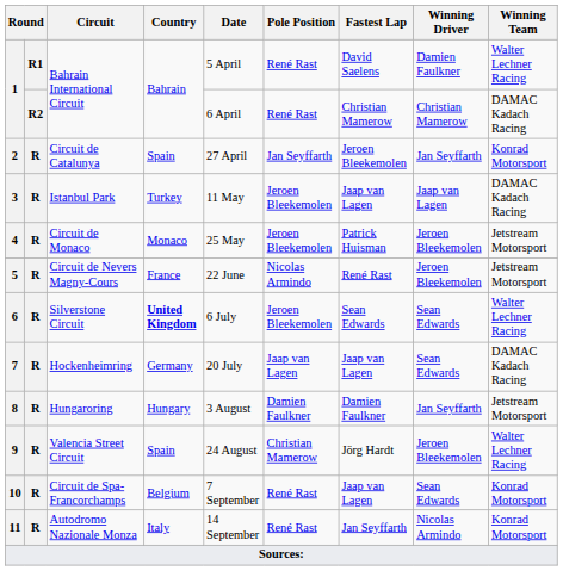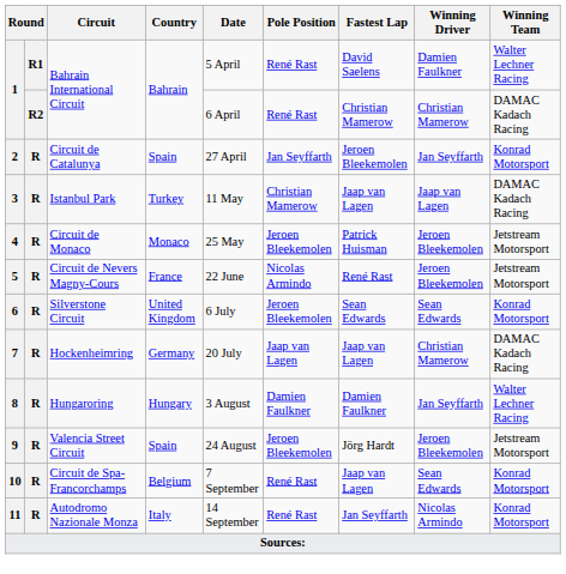 <table class="wikitable" style="font-size: 85%">
 <tr>
 <th colspan=2>Round</th>
 <th>Circuit</th>
 <th>Country</th>
 <th>Date</th>
 <th>Pole Position</th>
 <th>Fastest Lap</th>
 <th>Winning Driver</th>
 <th>Winning Team</th>
 </tr>
 <tr>
 <th rowspan=2>1</th>
 <th>R1</th>
 <td rowspan=2> <a href='#'>Bahrain International Circuit</a></td>
 <td rowspan=2><a href='#'>Bahrain</a></td>
 <td>5 April</td>
 <td> <a href='#'>René Rast</a></td>
 <td> <a href='#'>David Saelens</a></td>
 <td> <a href='#'>Damien Faulkner</a></td>
 <td> <a href='#'>Walter Lechner Racing</a></td>
 </tr>
 <tr>
 <th>R2</th>
 <td>6 April</td>
 <td> <a href='#'>René Rast</a></td>
 <td> <a href='#'>Christian Mamerow</a></td>
 <td> <a href='#'>Christian Mamerow</a></td>
 <td> DAMAC Kadach Racing</td>
 </tr>
 <tr>
 <th>2</th>
 <th>R</th>
 <td> <a href='#'>Circuit de Catalunya</a></td>
 <td><a href='#'>Spain</a></td>
 <td>27 April</td>
 <td> <a href='#'>Jan Seyffarth</a></td>
 <td> <a href='#'>Jeroen Bleekemolen</a></td>
 <td> <a href='#'>Jan Seyffarth</a></td>
 <td> <a href='#'>Konrad Motorsport</a></td>
 </tr>
 <tr>
 <th>3</th>
 <th>R</th>
 <td> <a href='#'>Istanbul Park</a></td>
 <td><a href='#'>Turkey</a></td>
 <td>11 May</td>
-<td> <a href='#'>Jeroen Bleekemolen</a></td>
+<td> <a href='#'>Christian Mamerow</a></td>
 <td> <a href='#'>Jaap van Lagen</a></td>
 <td> <a href='#'>Jaap van Lagen</a></td>
 <td> DAMAC Kadach Racing</td>
 </tr>
 <tr>
 <th>4</th>
 <th>R</th>
 <td> <a href='#'>Circuit de Monaco</a></td>
 <td><a href='#'>Monaco</a></td>
 <td>25 May</td>
 <td> <a href='#'>Jeroen Bleekemolen</a></td>
 <td> <a href='#'>Patrick Huisman</a></td>
 <td> <a href='#'>Jeroen Bleekemolen</a></td>
 <td> Jetstream Motorsport</td>
 </tr>
 <tr>
 <th>5</th>
 <th>R</th>
 <td> <a href='#'>Circuit de Nevers Magny-Cours</a></td>
 <td><a href='#'>France</a></td>
 <td>22 June</td>
 <td> <a href='#'>Nicolas Armindo</a></td>
 <td> <a href='#'>René Rast</a></td>
 <td> <a href='#'>Jeroen Bleekemolen</a></td>
 <td> Jetstream Motorsport</td>
 </tr>
 <tr>
 <th>6</th>
 <th>R</th>
 <td> <a href='#'>Silverstone Circuit</a></td>
-<td><strong><a href='#'>United Kingdom</a></strong></td>
+<td><a href='#'>United Kingdom</a></td>
 <td>6 July</td>
 <td> <a href='#'>Jeroen Bleekemolen</a></td>
 <td> <a href='#'>Sean Edwards</a></td>
 <td> <a href='#'>Sean Edwards</a></td>
-<td> <a href='#'>Walter Lechner Racing</a></td>
+<td> <a href='#'>Konrad Motorsport</a></td>
 </tr>
 <tr>
 <th>7</th>
 <th>R</th>
 <td> <a href='#'>Hockenheimring</a></td>
 <td><a href='#'>Germany</a></td>
 <td>20 July</td>
 <td> <a href='#'>Jaap van Lagen</a></td>
 <td> <a href='#'>Jaap van Lagen</a></td>
-<td> <a href='#'>Sean Edwards</a></td>
+<td> <a href='#'>Christian Mamerow</a></td>
 <td> DAMAC Kadach Racing</td>
 </tr>
 <tr>
 <th>8</th>
 <th>R</th>
 <td> <a href='#'>Hungaroring</a></td>
 <td><a href='#'>Hungary</a></td>
 <td>3 August</td>
 <td> <a href='#'>Damien Faulkner</a></td>
 <td> <a href='#'>Damien Faulkner</a></td>
 <td> <a href='#'>Jan Seyffarth</a></td>
-<td> Jetstream Motorsport</td>
+<td> <a href='#'>Walter Lechner Racing</a></td>
 </tr>
 <tr>
 <th>9</th>
 <th>R</th>
 <td> <a href='#'>Valencia Street Circuit</a></td>
 <td><a href='#'>Spain</a></td>
 <td>24 August</td>
-<td> <a href='#'>Christian Mamerow</a></td>
+<td> <a href='#'>Jeroen Bleekemolen</a></td>
 <td> Jörg Hardt</td>
 <td> <a href='#'>Jeroen Bleekemolen</a></td>
-<td> <a href='#'>Walter Lechner Racing</a></td>
+<td> Jetstream Motorsport</td>
 </tr>
 <tr>
 <th>10</th>
 <th>R</th>
 <td> <a href='#'>Circuit de Spa-Francorchamps</a></td>
 <td><a href='#'>Belgium</a></td>
 <td>7 September</td>
 <td> <a href='#'>René Rast</a></td>
 <td> <a href='#'>Jaap van Lagen</a></td>
 <td> <a href='#'>Sean Edwards</a></td>
 <td> <a href='#'>Konrad Motorsport</a></td>
 </tr>
 <tr>
 <th>11</th>
 <th>R</th>
 <td> <a href='#'>Autodromo Nazionale Monza</a></td>
 <td><a href='#'>Italy</a></td>
 <td>14 September</td>
 <td> <a href='#'>René Rast</a></td>
 <td> <a href='#'>Jan Seyffarth</a></td>
 <td> <a href='#'>Nicolas Armindo</a></td>
 <td> <a href='#'>Konrad Motorsport</a></td>
 </tr>
 <tr class="sortbottom">
 <td colspan="9" style="background-color:#EAECF0;text-align:center"><strong>Sources:</strong></td>
 </tr>
 </table>
